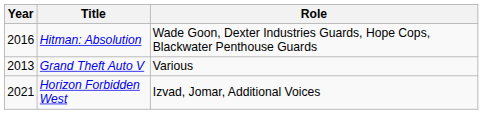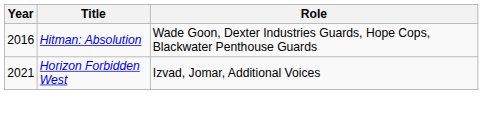 <table class="wikitable plainrowheaders sortable" style="margin-right: 0;">
 <tr>
 <th>Year</th>
 <th>Title</th>
 <th>Role</th>
 </tr>
 <tr>
 <td>2016</td>
 <td><em><a href='#'>Hitman: Absolution</a></em></td>
 <td>Wade Goon, Dexter Industries Guards, Hope Cops, Blackwater Penthouse Guards</td>
 </tr>
 <tr>
-<td>2013</td>
-<td><em><a href='#'>Grand Theft Auto V</a></em></td>
-<td>Various</td>
-</tr>
-<tr>
 <td>2021</td>
 <td><em><a href='#'>Horizon Forbidden West</a></em></td>
 <td>Izvad, Jomar, Additional Voices</td>
 </tr>
 </table>
